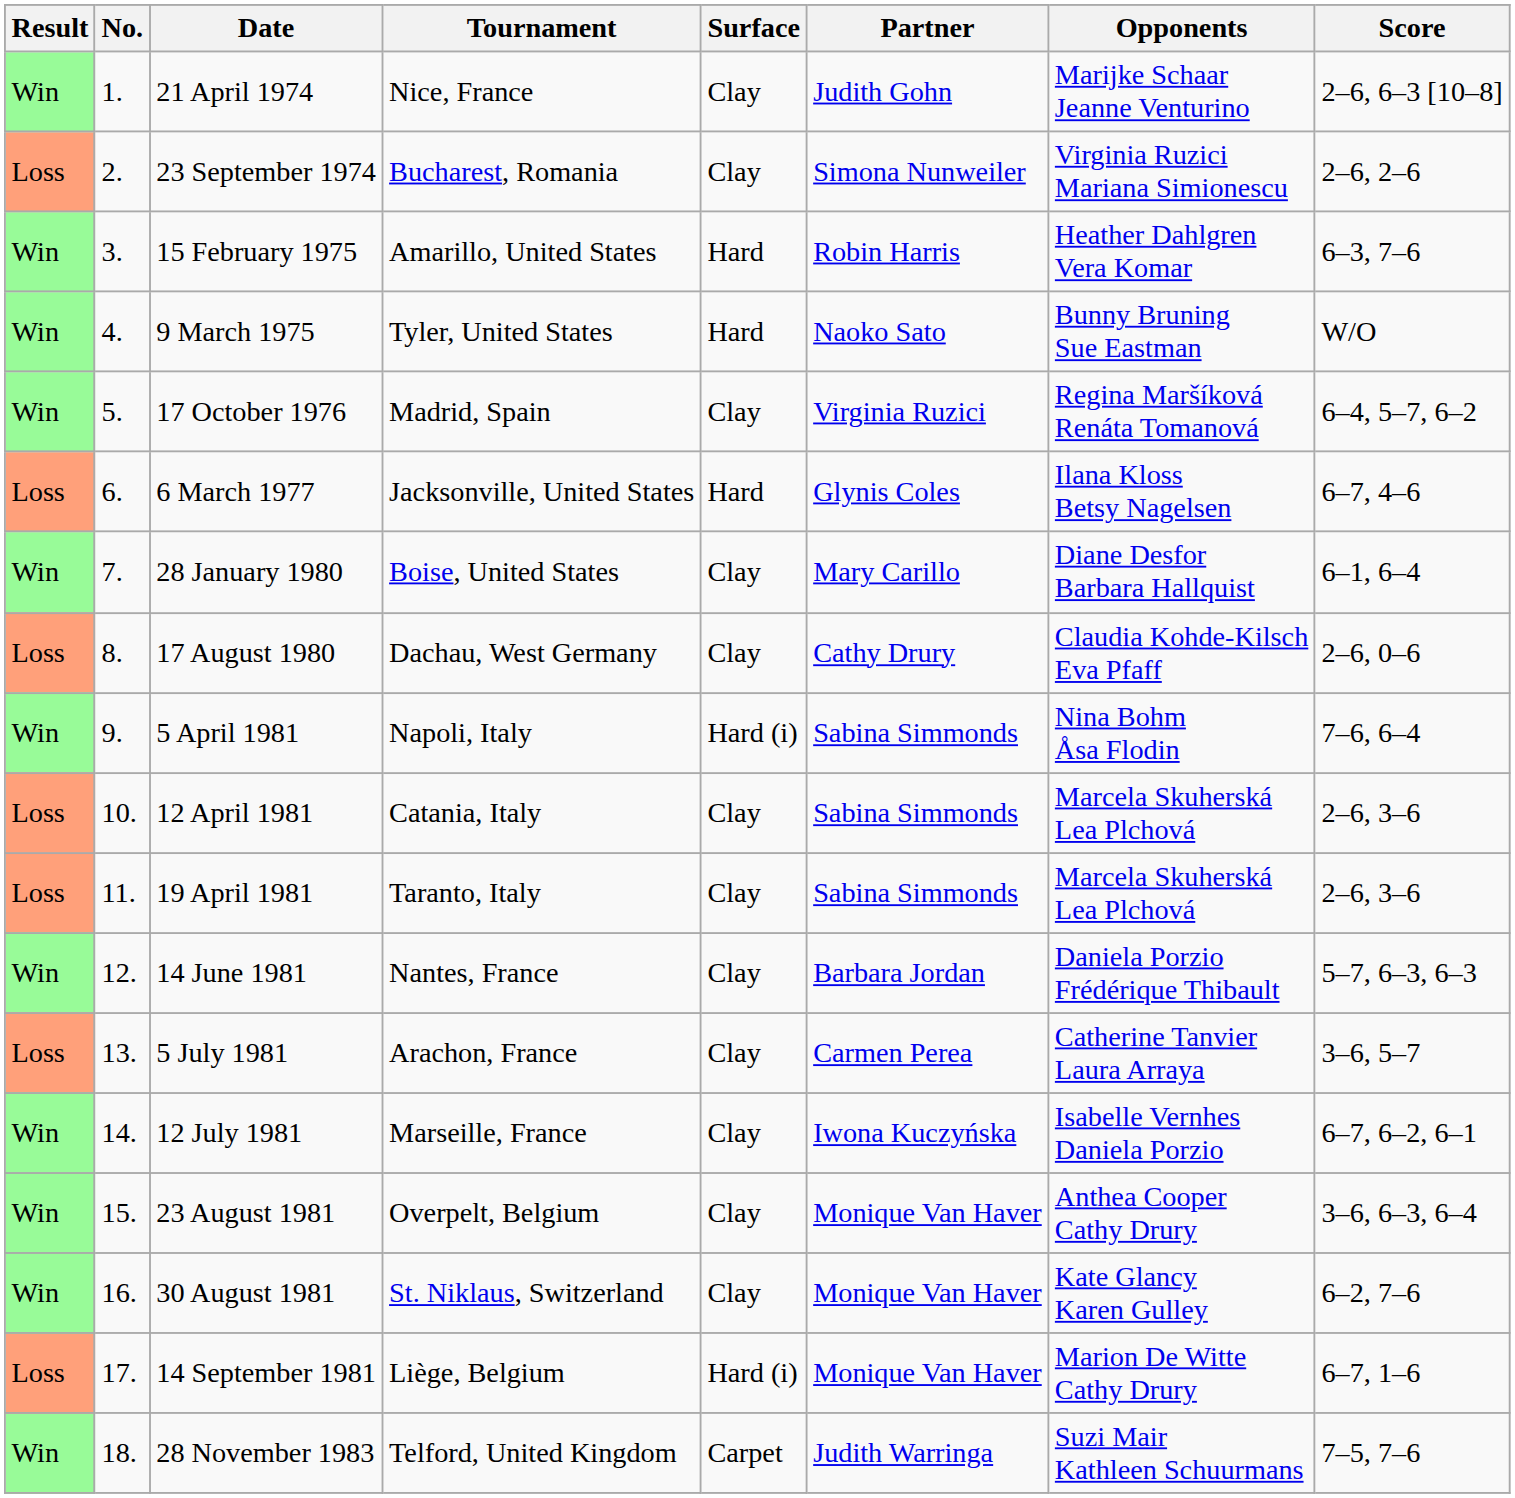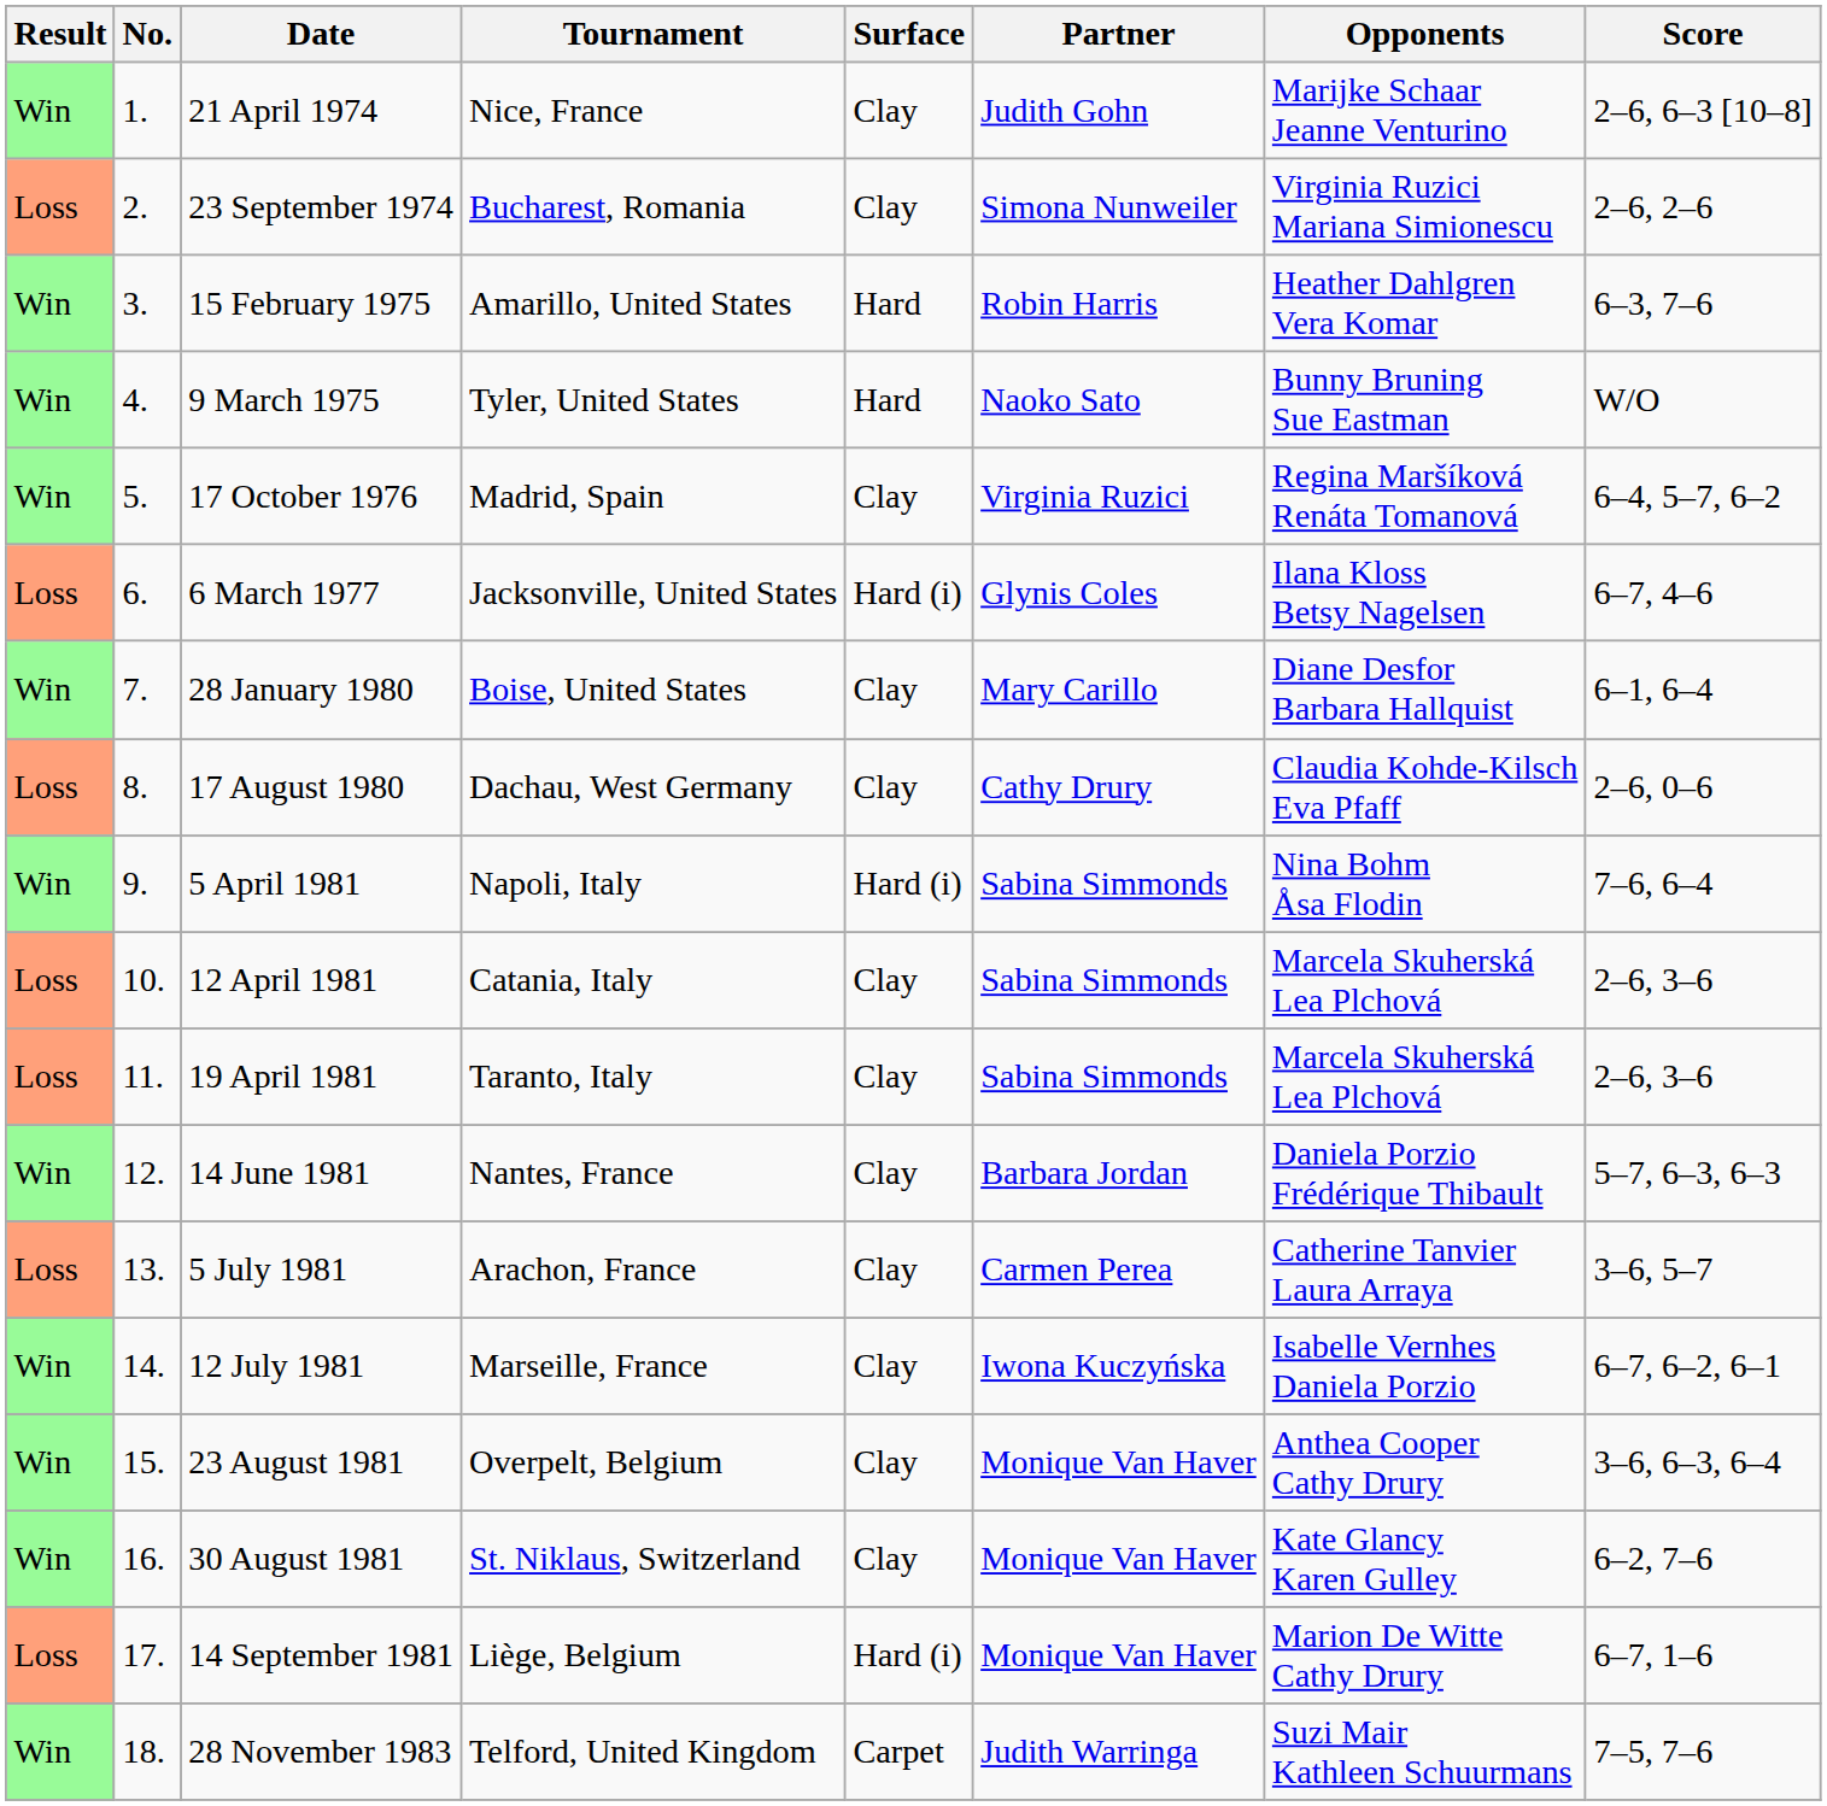 <table class="sortable wikitable" style="font-size:95%">
 <tr>
 <th>Result</th>
 <th>No.</th>
 <th>Date</th>
 <th>Tournament</th>
 <th>Surface</th>
 <th>Partner</th>
 <th>Opponents</th>
 <th>Score</th>
 </tr>
 <tr>
 <td style="background:#98fb98;">Win</td>
 <td>1.</td>
 <td>21 April 1974</td>
 <td>Nice, France</td>
 <td>Clay</td>
 <td> <a href='#'>Judith Gohn</a></td>
 <td> <a href='#'>Marijke Schaar</a> <br>  <a href='#'>Jeanne Venturino</a></td>
 <td>2–6, 6–3 [10–8]</td>
 </tr>
 <tr>
 <td style="background:#ffa07a;">Loss</td>
 <td>2.</td>
 <td>23 September 1974</td>
 <td><a href='#'>Bucharest</a>, Romania</td>
 <td>Clay</td>
 <td> <a href='#'>Simona Nunweiler</a></td>
 <td> <a href='#'>Virginia Ruzici</a> <br>  <a href='#'>Mariana Simionescu</a></td>
 <td>2–6, 2–6</td>
 </tr>
 <tr>
 <td style="background:#98fb98;">Win</td>
 <td>3.</td>
 <td>15 February 1975</td>
 <td>Amarillo, United States</td>
 <td>Hard</td>
 <td> <a href='#'>Robin Harris</a></td>
 <td> <a href='#'>Heather Dahlgren</a> <br>  <a href='#'>Vera Komar</a></td>
 <td>6–3, 7–6</td>
 </tr>
 <tr>
 <td style="background:#98fb98;">Win</td>
 <td>4.</td>
 <td>9 March 1975</td>
 <td>Tyler, United States</td>
 <td>Hard</td>
 <td> <a href='#'>Naoko Sato</a></td>
 <td> <a href='#'>Bunny Bruning</a> <br>  <a href='#'>Sue Eastman</a></td>
 <td>W/O</td>
 </tr>
 <tr>
 <td style="background:#98fb98;">Win</td>
 <td>5.</td>
 <td>17 October 1976</td>
 <td>Madrid, Spain</td>
 <td>Clay</td>
 <td> <a href='#'>Virginia Ruzici</a></td>
 <td> <a href='#'>Regina Maršíková</a> <br>  <a href='#'>Renáta Tomanová</a></td>
 <td>6–4, 5–7, 6–2</td>
 </tr>
 <tr>
 <td style="background:#ffa07a;">Loss</td>
 <td>6.</td>
 <td>6 March 1977</td>
 <td>Jacksonville, United States</td>
-<td>Hard</td>
+<td>Hard (i)</td>
 <td> <a href='#'>Glynis Coles</a></td>
 <td> <a href='#'>Ilana Kloss</a> <br>  <a href='#'>Betsy Nagelsen</a></td>
 <td>6–7, 4–6</td>
 </tr>
 <tr>
 <td style="background:#98fb98;">Win</td>
 <td>7.</td>
 <td>28 January 1980</td>
 <td><a href='#'>Boise</a>, United States</td>
 <td>Clay</td>
 <td> <a href='#'>Mary Carillo</a></td>
 <td> <a href='#'>Diane Desfor</a> <br>  <a href='#'>Barbara Hallquist</a></td>
 <td>6–1, 6–4</td>
 </tr>
 <tr>
 <td style="background:#ffa07a;">Loss</td>
 <td>8.</td>
 <td>17 August 1980</td>
 <td>Dachau, West Germany</td>
 <td>Clay</td>
 <td> <a href='#'>Cathy Drury</a></td>
 <td> <a href='#'>Claudia Kohde-Kilsch</a> <br>  <a href='#'>Eva Pfaff</a></td>
 <td>2–6, 0–6</td>
 </tr>
 <tr>
 <td style="background:#98fb98;">Win</td>
 <td>9.</td>
 <td>5 April 1981</td>
 <td>Napoli, Italy</td>
 <td>Hard (i)</td>
 <td> <a href='#'>Sabina Simmonds</a></td>
 <td> <a href='#'>Nina Bohm</a> <br>  <a href='#'>Åsa Flodin</a></td>
 <td>7–6, 6–4</td>
 </tr>
 <tr>
 <td style="background:#ffa07a;">Loss</td>
 <td>10.</td>
 <td>12 April 1981</td>
 <td>Catania, Italy</td>
 <td>Clay</td>
 <td> <a href='#'>Sabina Simmonds</a></td>
 <td> <a href='#'>Marcela Skuherská</a><br>  <a href='#'>Lea Plchová</a></td>
 <td>2–6, 3–6</td>
 </tr>
 <tr>
 <td style="background:#ffa07a;">Loss</td>
 <td>11.</td>
 <td>19 April 1981</td>
 <td>Taranto, Italy</td>
 <td>Clay</td>
 <td> <a href='#'>Sabina Simmonds</a></td>
 <td> <a href='#'>Marcela Skuherská</a><br>  <a href='#'>Lea Plchová</a></td>
 <td>2–6, 3–6</td>
 </tr>
 <tr>
 <td style="background:#98fb98;">Win</td>
 <td>12.</td>
 <td>14 June 1981</td>
 <td>Nantes, France</td>
 <td>Clay</td>
 <td> <a href='#'>Barbara Jordan</a></td>
 <td> <a href='#'>Daniela Porzio</a><br>  <a href='#'>Frédérique Thibault</a></td>
 <td>5–7, 6–3, 6–3</td>
 </tr>
 <tr>
 <td style="background:#ffa07a;">Loss</td>
 <td>13.</td>
 <td>5 July 1981</td>
 <td>Arachon, France</td>
 <td>Clay</td>
 <td> <a href='#'>Carmen Perea</a></td>
 <td> <a href='#'>Catherine Tanvier</a><br>  <a href='#'>Laura Arraya</a></td>
 <td>3–6, 5–7</td>
 </tr>
 <tr>
 <td style="background:#98fb98;">Win</td>
 <td>14.</td>
 <td>12 July 1981</td>
 <td>Marseille, France</td>
 <td>Clay</td>
 <td> <a href='#'>Iwona Kuczyńska</a></td>
 <td> <a href='#'>Isabelle Vernhes</a><br>  <a href='#'>Daniela Porzio</a></td>
 <td>6–7, 6–2, 6–1</td>
 </tr>
 <tr>
 <td style="background:#98fb98;">Win</td>
 <td>15.</td>
 <td>23 August 1981</td>
 <td>Overpelt, Belgium</td>
 <td>Clay</td>
 <td> <a href='#'>Monique Van Haver</a></td>
 <td> <a href='#'>Anthea Cooper</a><br>  <a href='#'>Cathy Drury</a></td>
 <td>3–6, 6–3, 6–4</td>
 </tr>
 <tr>
 <td style="background:#98fb98;">Win</td>
 <td>16.</td>
 <td>30 August 1981</td>
 <td><a href='#'>St. Niklaus</a>, Switzerland</td>
 <td>Clay</td>
 <td> <a href='#'>Monique Van Haver</a></td>
 <td> <a href='#'>Kate Glancy</a><br>  <a href='#'>Karen Gulley</a></td>
 <td>6–2, 7–6</td>
 </tr>
 <tr>
 <td style="background:#ffa07a;">Loss</td>
 <td>17.</td>
 <td>14 September 1981</td>
 <td>Liège, Belgium</td>
 <td>Hard (i)</td>
 <td> <a href='#'>Monique Van Haver</a></td>
 <td> <a href='#'>Marion De Witte</a><br>  <a href='#'>Cathy Drury</a></td>
 <td>6–7, 1–6</td>
 </tr>
 <tr>
 <td style="background:#98fb98;">Win</td>
 <td>18.</td>
 <td>28 November 1983</td>
 <td>Telford, United Kingdom</td>
 <td>Carpet</td>
 <td> <a href='#'>Judith Warringa</a></td>
 <td> <a href='#'>Suzi Mair</a><br>  <a href='#'>Kathleen Schuurmans</a></td>
 <td>7–5, 7–6</td>
 </tr>
 </table>
